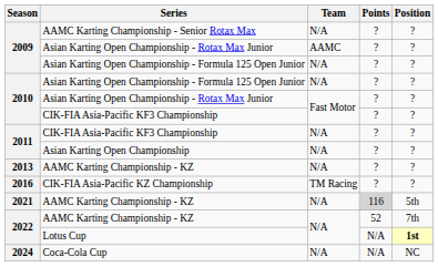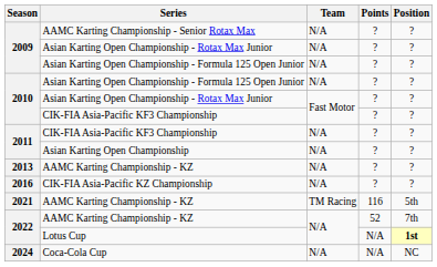 <table class="wikitable" style="font-size: 90%; text-align:center">
 <tr>
 <th>Season</th>
 <th>Series</th>
 <th>Team</th>
 <th>Points</th>
 <th>Position</th>
 </tr>
 <tr>
 <th rowspan="3">2009</th>
 <td align=left>AAMC Karting Championship - Senior <a href='#'>Rotax Max</a></td>
 <td align=left>N/A</td>
 <td>?</td>
 <td>?</td>
 </tr>
 <tr>
 <td align=left>Asian Karting Open Championship - <a href='#'>Rotax Max</a> Junior</td>
-<td align=left>AAMC</td>
+<td align="left">N/A</td>
 <td>?</td>
 <td>?</td>
 </tr>
 <tr>
 <td align=left>Asian Karting Open Championship - Formula 125 Open Junior</td>
 <td align=left>N/A</td>
 <td>?</td>
 <td>?</td>
 </tr>
 <tr>
 <th rowspan="3">2010</th>
 <td align="left">Asian Karting Open Championship - Formula 125 Open Junior</td>
 <td align="left">N/A</td>
 <td>?</td>
 <td>?</td>
 </tr>
 <tr>
 <td align="left">Asian Karting Open Championship - <a href='#'>Rotax Max</a> Junior</td>
 <td rowspan="2" align="left">Fast Motor</td>
 <td>?</td>
 <td>?</td>
 </tr>
 <tr>
 <td align=left>CIK-FIA Asia-Pacific KF3 Championship</td>
 <td>?</td>
 <td>?</td>
 </tr>
 <tr>
 <th rowspan="2">2011</th>
 <td align="left">CIK-FIA Asia-Pacific KF3 Championship</td>
 <td align="left">N/A</td>
 <td>?</td>
 <td>?</td>
 </tr>
 <tr>
 <td align="left">Asian Karting Open Championship</td>
 <td align="left">N/A</td>
 <td>?</td>
 <td>?</td>
 </tr>
 <tr>
 <th>2013</th>
 <td align="left">AAMC Karting Championship - KZ</td>
 <td align="left">N/A</td>
 <td>?</td>
 <td>?</td>
 </tr>
 <tr>
 <th>2016</th>
 <td align="left">CIK-FIA Asia-Pacific KZ Championship</td>
-<td align="left">TM Racing</td>
+<td align="left">N/A</td>
 <td>?</td>
 <td>?</td>
 </tr>
 <tr>
 <th>2021</th>
 <td align="left">AAMC Karting Championship - KZ</td>
-<td align="left">N/A</td>
-<td style="background: lightgrey;">116</td>
+<td align="left">TM Racing</td>
+<td>116</td>
 <td>5th</td>
 </tr>
 <tr>
 <th rowspan="2">2022</th>
 <td align="left">AAMC Karting Championship - KZ</td>
 <td rowspan="2" align="left">N/A</td>
 <td>52</td>
 <td>7th</td>
 </tr>
 <tr>
 <td align="left">Lotus Cup</td>
 <td>N/A</td>
 <td style="background:#FFFFBF;"><strong>1st</strong></td>
 </tr>
 <tr>
 <th>2024</th>
 <td align="left">Coca-Cola Cup</td>
 <td align="left">N/A</td>
 <td>N/A</td>
 <td>NC</td>
 </tr>
 </table>
